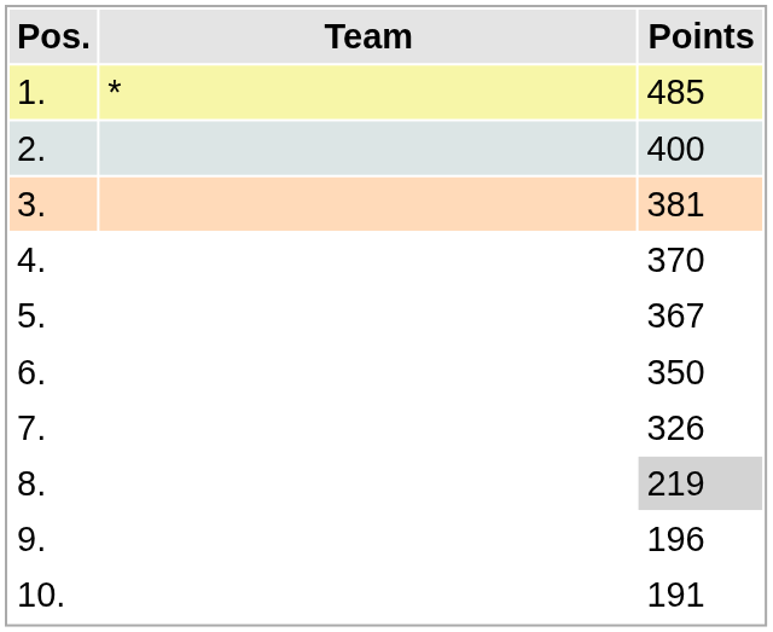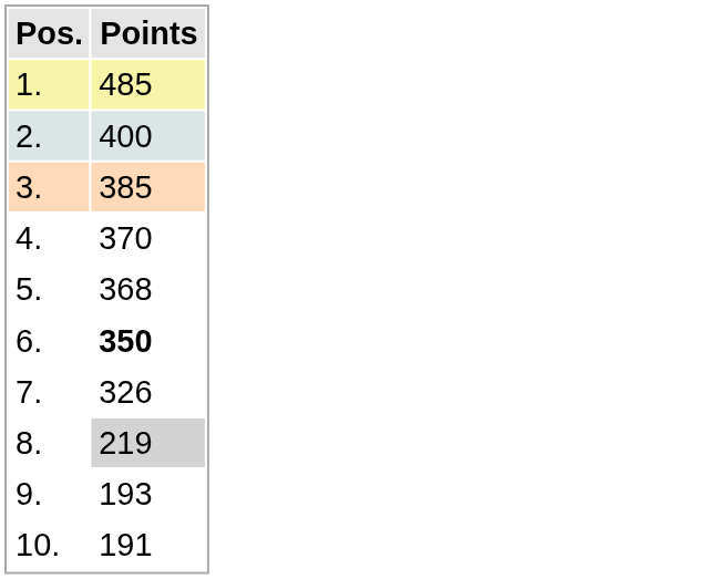 <table cellspacing="1" cellpadding="3" style="border:1px solid #aaa; font-size:90%;">
 <tr style="background:#e4e4e4;">
 <th style="width:10px;">Pos.</th>
-<th style="width:215px;">Team</th>
 <th style="width:45px;">Points</th>
 </tr>
 <tr style="background:#f7f6a8;">
 <td>1.</td>
-<td align="left">*</td>
 <td>485</td>
 </tr>
 <tr style="background:#dce5e5;">
 <td>2.</td>
-<td align="left"></td>
 <td>400</td>
 </tr>
 <tr style="background:#ffdab9;">
 <td>3.</td>
-<td align="left"></td>
-<td>381</td>
+<td>385</td>
 </tr>
 <tr>
 <td>4.</td>
-<td align="left"></td>
 <td>370</td>
 </tr>
 <tr>
 <td>5.</td>
-<td align="left"></td>
-<td>367</td>
+<td>368</td>
 </tr>
 <tr>
 <td>6.</td>
-<td align="left"></td>
-<td>350</td>
+<td><strong>350</strong></td>
 </tr>
 <tr>
 <td>7.</td>
-<td align="left"></td>
 <td>326</td>
 </tr>
 <tr>
 <td>8.</td>
-<td align="left"></td>
 <td style="background: lightgrey;">219</td>
 </tr>
 <tr>
 <td>9.</td>
-<td align="left"></td>
-<td>196</td>
+<td>193</td>
 </tr>
 <tr>
 <td>10.</td>
-<td align="left"></td>
 <td>191</td>
 </tr>
 </table>
